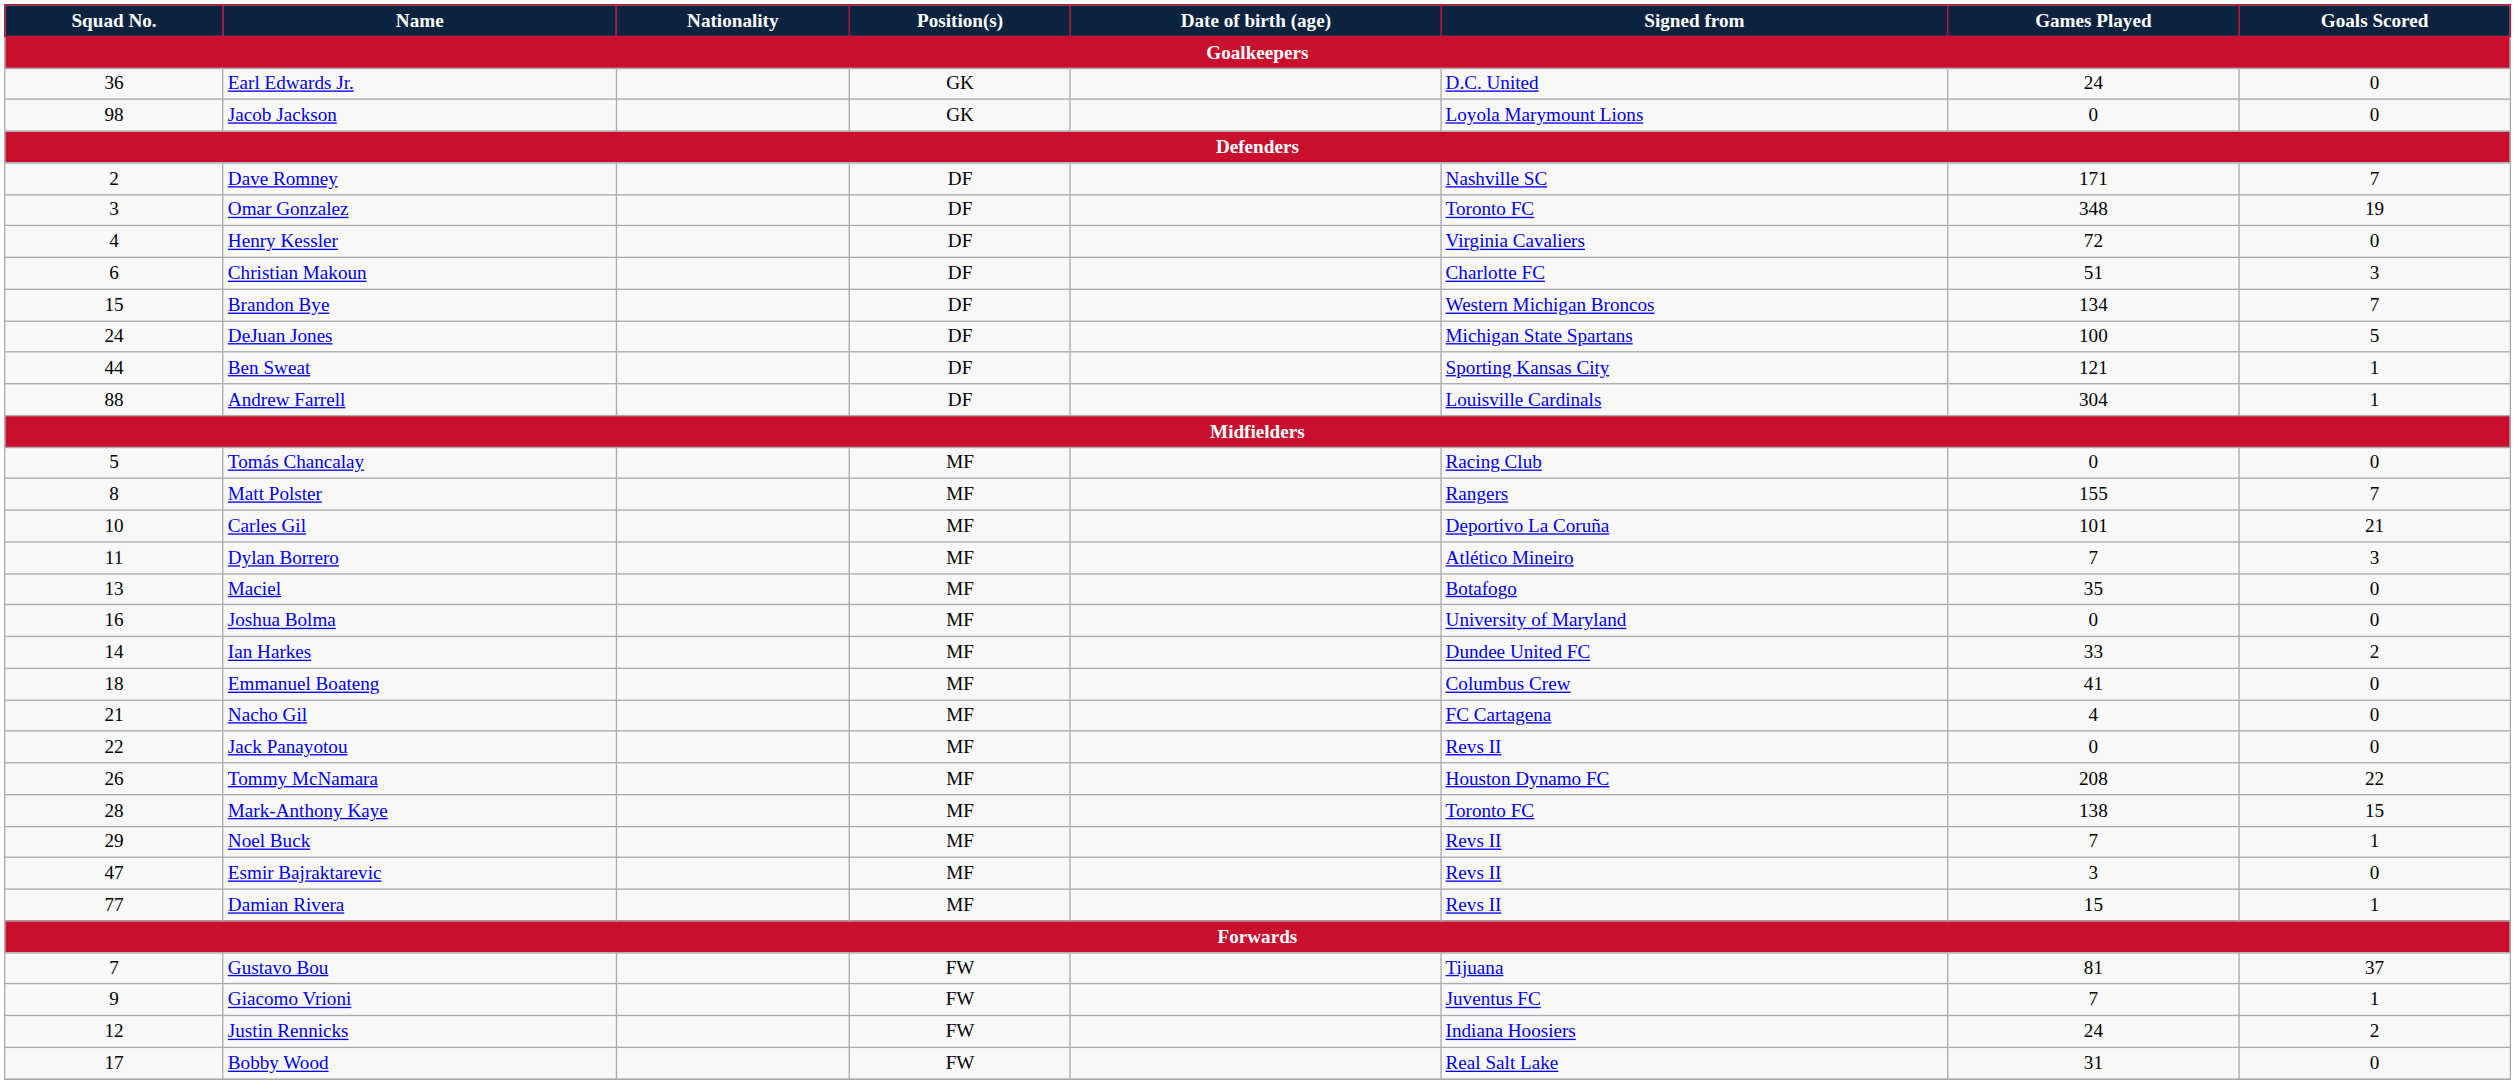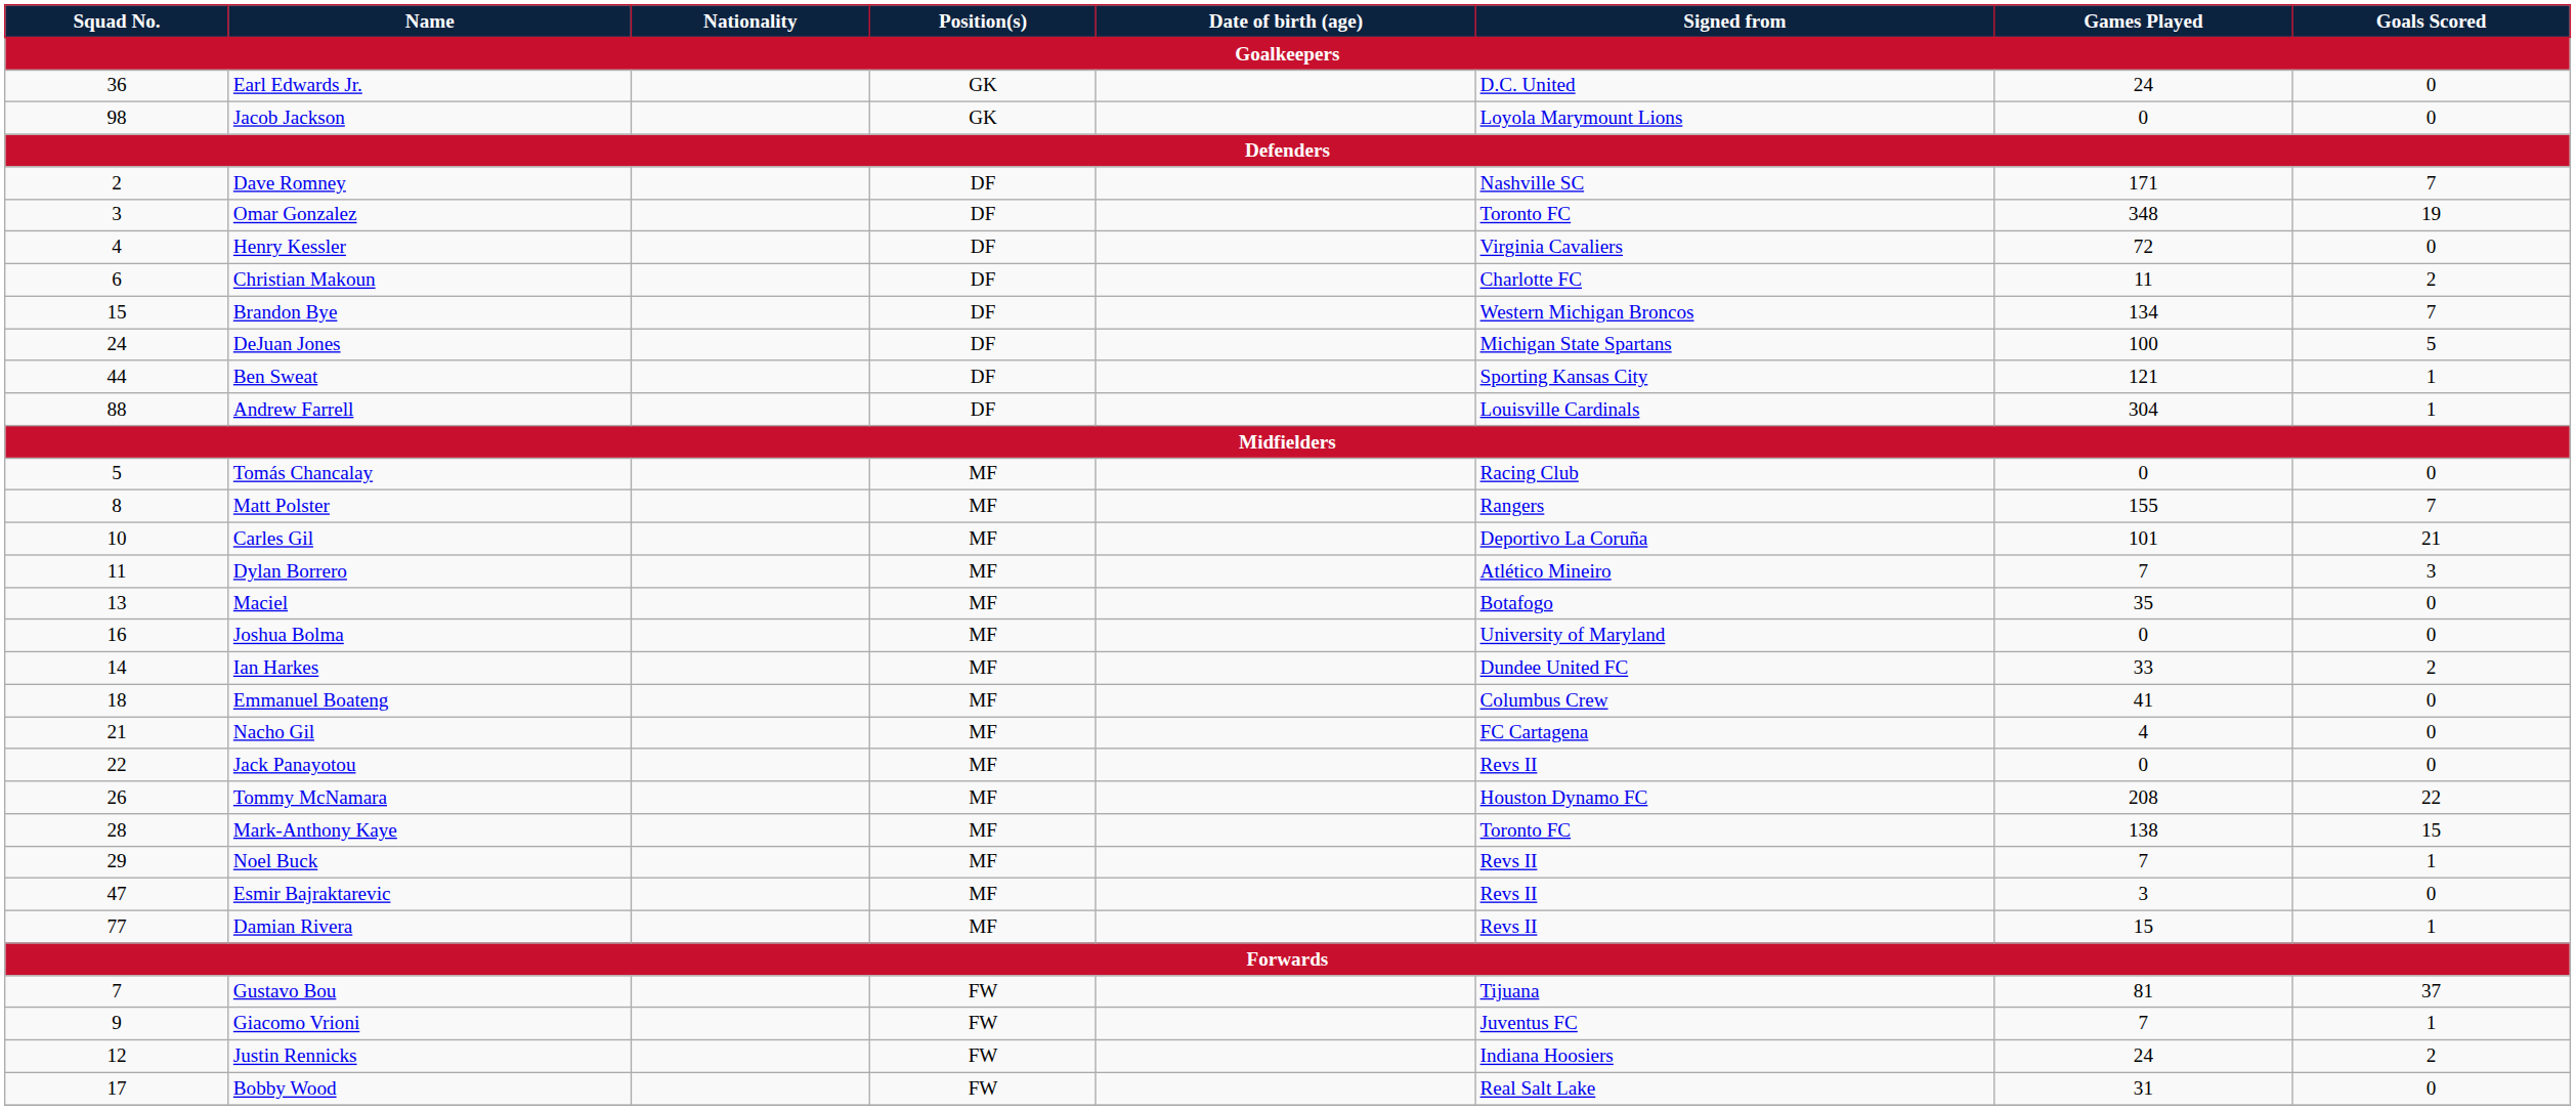 <table class="wikitable" style="text-align:center; font-size:90%; width:95%;">
 <tr>
 <th style="background:#0C2340; color:#fff;  border:1px solid #C8102E; text-align:center;">Squad No.</th>
 <th style="background:#0C2340; color:#fff;  border:1px solid #C8102E; text-align:center;">Name</th>
 <th style="background:#0C2340; color:#fff;  border:1px solid #C8102E; text-align:center;">Nationality</th>
 <th style="background:#0C2340; color:#fff;  border:1px solid #C8102E; text-align:center;">Position(s)</th>
 <th style="background:#0C2340; color:#fff;  border:1px solid #C8102E; text-align:center;">Date of birth (age) </th>
 <th style="background:#0C2340; color:#fff;  border:1px solid #C8102E; text-align:center;">Signed from</th>
 <th style="background:#0C2340; color:#fff;  border:1px solid #C8102E; text-align:center;">Games Played</th>
 <th style="background:#0C2340; color:#fff;  border:1px solid #C8102E; text-align:center;">Goals Scored</th>
 </tr>
 <tr>
 <th colspan="8" style="background:#C8102E; color:white; text-align:center;">Goalkeepers</th>
 </tr>
 <tr>
 <td>36</td>
 <td align="left"><a href='#'>Earl Edwards Jr.</a></td>
 <td></td>
 <td>GK</td>
 <td></td>
 <td align="left"> <a href='#'>D.C. United</a></td>
 <td>24</td>
 <td>0</td>
 </tr>
 <tr>
 <td>98</td>
 <td align="left"><a href='#'>Jacob Jackson</a></td>
 <td></td>
 <td>GK</td>
 <td></td>
 <td align="left"> <a href='#'>Loyola Marymount Lions</a></td>
 <td>0</td>
 <td>0</td>
 </tr>
 <tr>
 <th colspan="8" style="background:#C8102E; color:white; text-align:center;">Defenders</th>
 </tr>
 <tr>
 <td>2</td>
 <td align="left"><a href='#'>Dave Romney</a></td>
 <td></td>
 <td>DF</td>
 <td></td>
 <td align="left"> <a href='#'>Nashville SC</a></td>
 <td>171</td>
 <td>7</td>
 </tr>
 <tr>
 <td>3</td>
 <td align="left"><a href='#'>Omar Gonzalez</a></td>
 <td></td>
 <td>DF</td>
 <td></td>
 <td align="left"> <a href='#'>Toronto FC</a></td>
 <td>348</td>
 <td>19</td>
 </tr>
 <tr>
 <td>4</td>
 <td align="left"><a href='#'>Henry Kessler</a></td>
 <td></td>
 <td>DF</td>
 <td></td>
 <td align="left"> <a href='#'>Virginia Cavaliers</a></td>
 <td>72</td>
 <td>0</td>
 </tr>
 <tr>
 <td>6</td>
 <td align="left"><a href='#'>Christian Makoun</a></td>
 <td></td>
 <td>DF</td>
 <td></td>
 <td align="left"> <a href='#'>Charlotte FC</a></td>
-<td>51</td>
-<td>3</td>
+<td>11</td>
+<td>2</td>
 </tr>
 <tr>
 <td>15</td>
 <td align="left"><a href='#'>Brandon Bye</a></td>
 <td></td>
 <td>DF</td>
 <td></td>
 <td align="left"> <a href='#'>Western Michigan Broncos</a></td>
 <td>134</td>
 <td>7</td>
 </tr>
 <tr>
 <td>24</td>
 <td align="left"><a href='#'>DeJuan Jones</a></td>
 <td></td>
 <td>DF</td>
 <td></td>
 <td align="left"> <a href='#'>Michigan State Spartans</a></td>
 <td>100</td>
 <td>5</td>
 </tr>
 <tr>
 <td>44</td>
 <td align="left"><a href='#'>Ben Sweat</a></td>
 <td></td>
 <td>DF</td>
 <td></td>
 <td align="left"> <a href='#'>Sporting Kansas City</a></td>
 <td>121</td>
 <td>1</td>
 </tr>
 <tr>
 <td>88</td>
 <td align="left"><a href='#'>Andrew Farrell</a></td>
 <td></td>
 <td>DF</td>
 <td></td>
 <td align="left"> <a href='#'>Louisville Cardinals</a></td>
 <td>304</td>
 <td>1</td>
 </tr>
 <tr>
 <th colspan="8" style="background:#C8102E; color:white; text-align:center;">Midfielders</th>
 </tr>
 <tr>
 <td>5</td>
 <td align="left"><a href='#'>Tomás Chancalay</a></td>
 <td></td>
 <td>MF</td>
 <td></td>
 <td align="left"> <a href='#'>Racing Club</a></td>
 <td>0</td>
 <td>0</td>
 </tr>
 <tr>
 <td>8</td>
 <td align="left"><a href='#'>Matt Polster</a></td>
 <td></td>
 <td>MF</td>
 <td></td>
 <td align="left"> <a href='#'>Rangers</a></td>
 <td>155</td>
 <td>7</td>
 </tr>
 <tr>
 <td>10</td>
 <td align="left"><a href='#'>Carles Gil</a></td>
 <td></td>
 <td>MF</td>
 <td></td>
 <td align="left"> <a href='#'>Deportivo La Coruña</a></td>
 <td>101</td>
 <td>21</td>
 </tr>
 <tr>
 <td>11</td>
 <td align="left"><a href='#'>Dylan Borrero</a></td>
 <td></td>
 <td>MF</td>
 <td></td>
 <td align="left"> <a href='#'>Atlético Mineiro</a></td>
 <td>7</td>
 <td>3</td>
 </tr>
 <tr>
 <td>13</td>
 <td align="left"><a href='#'>Maciel</a></td>
 <td></td>
 <td>MF</td>
 <td></td>
 <td align="left"> <a href='#'>Botafogo</a></td>
 <td>35</td>
 <td>0</td>
 </tr>
 <tr>
 <td>16</td>
 <td align="left"><a href='#'>Joshua Bolma</a></td>
 <td></td>
 <td>MF</td>
 <td></td>
 <td align="left"> <a href='#'>University of Maryland</a></td>
 <td>0</td>
 <td>0</td>
 </tr>
 <tr>
 <td>14</td>
 <td align="left"><a href='#'>Ian Harkes</a></td>
 <td></td>
 <td>MF</td>
 <td></td>
 <td align="left"> <a href='#'>Dundee United FC</a></td>
 <td>33</td>
 <td>2</td>
 </tr>
 <tr>
 <td>18</td>
 <td align="left"><a href='#'>Emmanuel Boateng</a></td>
 <td></td>
 <td>MF</td>
 <td></td>
 <td align="left"> <a href='#'>Columbus Crew</a></td>
 <td>41</td>
 <td>0</td>
 </tr>
 <tr>
 <td>21</td>
 <td align="left"><a href='#'>Nacho Gil</a></td>
 <td></td>
 <td>MF</td>
 <td></td>
 <td align="left"> <a href='#'>FC Cartagena</a></td>
 <td>4</td>
 <td>0</td>
 </tr>
 <tr>
 <td>22</td>
 <td align="left"><a href='#'>Jack Panayotou</a></td>
 <td></td>
 <td>MF</td>
 <td></td>
 <td align="left"> <a href='#'>Revs II</a></td>
 <td>0</td>
 <td>0</td>
 </tr>
 <tr>
 <td>26</td>
 <td align="left"><a href='#'>Tommy McNamara</a></td>
 <td></td>
 <td>MF</td>
 <td></td>
 <td align="left"> <a href='#'>Houston Dynamo FC</a></td>
 <td>208</td>
 <td>22</td>
 </tr>
 <tr>
 <td>28</td>
 <td align="left"><a href='#'>Mark-Anthony Kaye</a></td>
 <td></td>
 <td>MF</td>
 <td></td>
 <td align="left"> <a href='#'>Toronto FC</a></td>
 <td>138</td>
 <td>15</td>
 </tr>
 <tr>
 <td>29</td>
 <td align="left"><a href='#'>Noel Buck</a></td>
 <td></td>
 <td>MF</td>
 <td></td>
 <td align="left"> <a href='#'>Revs II</a></td>
 <td>7</td>
 <td>1</td>
 </tr>
 <tr>
 <td>47</td>
 <td align="left"><a href='#'>Esmir Bajraktarevic</a></td>
 <td></td>
 <td>MF</td>
 <td></td>
 <td align="left"> <a href='#'>Revs II</a></td>
 <td>3</td>
 <td>0</td>
 </tr>
 <tr>
 <td>77</td>
 <td align="left"><a href='#'>Damian Rivera</a></td>
 <td></td>
 <td>MF</td>
 <td></td>
 <td align="left"> <a href='#'>Revs II</a></td>
 <td>15</td>
 <td>1</td>
 </tr>
 <tr>
 <th colspan="8" style="background:#C8102E; color:white; text-align:center;">Forwards</th>
 </tr>
 <tr>
 <td>7</td>
 <td align="left"><a href='#'>Gustavo Bou</a></td>
 <td></td>
 <td>FW</td>
 <td></td>
 <td align="left"> <a href='#'>Tijuana</a></td>
 <td>81</td>
 <td>37</td>
 </tr>
 <tr>
 <td>9</td>
 <td align="left"><a href='#'>Giacomo Vrioni</a></td>
 <td></td>
 <td>FW</td>
 <td></td>
 <td align="left"> <a href='#'>Juventus FC</a></td>
 <td>7</td>
 <td>1</td>
 </tr>
 <tr>
 <td>12</td>
 <td align="left"><a href='#'>Justin Rennicks</a></td>
 <td></td>
 <td>FW</td>
 <td></td>
 <td align="left"> <a href='#'>Indiana Hoosiers</a></td>
 <td>24</td>
 <td>2</td>
 </tr>
 <tr>
 <td>17</td>
 <td align="left"><a href='#'>Bobby Wood</a></td>
 <td></td>
 <td>FW</td>
 <td></td>
 <td align="left"> <a href='#'>Real Salt Lake</a></td>
 <td>31</td>
 <td>0</td>
 </tr>
 <tr>
 </tr>
 </table>
